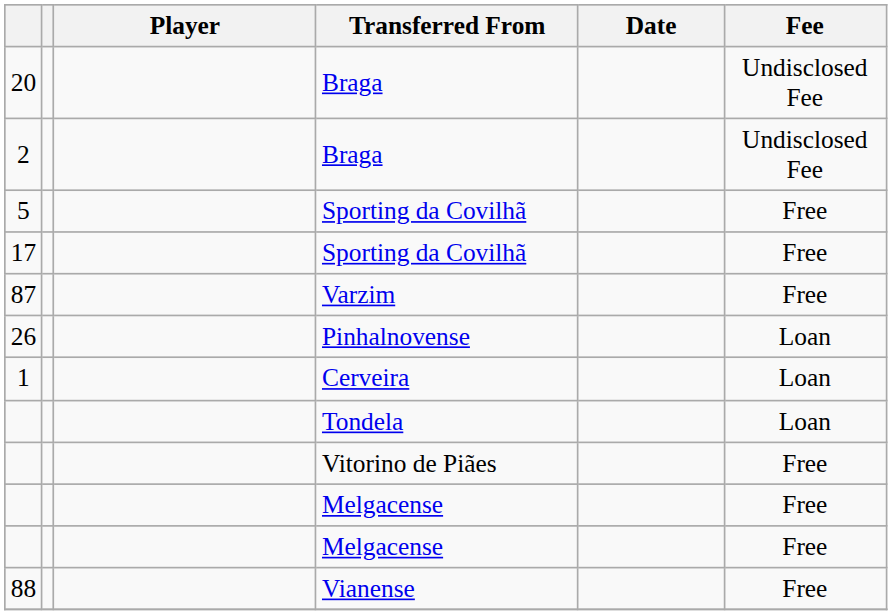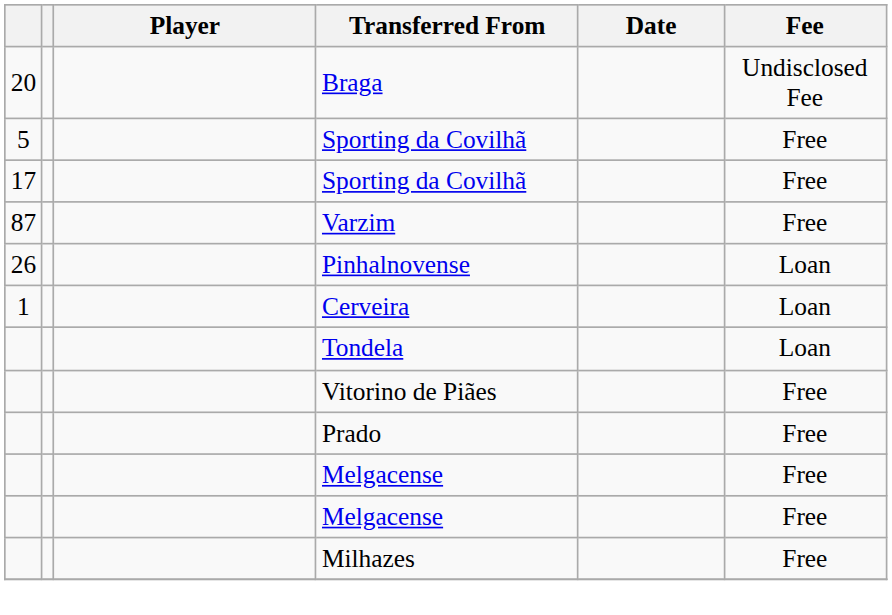 <table class="wikitable plainrowheaders sortable" style="font-size:95%">
 <tr>
 <th></th>
 <th></th>
 <th scope=col style="width:150px;"><strong>Player</strong></th>
 <th scope=col style="width:150px;"><strong>Transferred From</strong></th>
 <th scope=col style="width:80px;"><strong>Date</strong></th>
 <th scope=col style="width:90px;"><strong>Fee</strong></th>
 </tr>
 <tr>
 <td align=center>20</td>
-<td align=center></td>
-<td></td>
-<td> <a href='#'>Braga</a></td>
-<td align=center></td>
-<td align=center>Undisclosed Fee</td>
-</tr>
-<tr>
-<td align=center>2</td>
 <td align=center></td>
 <td></td>
 <td> <a href='#'>Braga</a></td>
 <td align=center></td>
 <td align=center>Undisclosed Fee</td>
 </tr>
 <tr>
 <td align=center>5</td>
 <td align=center></td>
 <td></td>
 <td> <a href='#'>Sporting da Covilhã</a></td>
 <td align=center></td>
 <td align=center>Free</td>
 </tr>
 <tr>
 <td align=center>17</td>
 <td align=center></td>
 <td></td>
 <td> <a href='#'>Sporting da Covilhã</a></td>
 <td align=center></td>
 <td align=center>Free</td>
 </tr>
 <tr>
 <td align=center>87</td>
 <td align=center></td>
 <td></td>
 <td> <a href='#'>Varzim</a></td>
 <td align=center></td>
 <td align=center>Free</td>
 </tr>
 <tr>
 <td align=center>26</td>
 <td align=center></td>
 <td></td>
 <td> <a href='#'>Pinhalnovense</a></td>
 <td align=center></td>
 <td align=center>Loan</td>
 </tr>
 <tr>
 <td align=center>1</td>
 <td align=center></td>
 <td></td>
 <td> <a href='#'>Cerveira</a></td>
 <td align=center></td>
 <td align=center>Loan</td>
 </tr>
 <tr>
 <td align=center></td>
 <td align=center></td>
 <td></td>
 <td> <a href='#'>Tondela</a></td>
 <td align=center></td>
 <td align=center>Loan</td>
 </tr>
 <tr>
 <td align=center></td>
 <td align=center></td>
 <td></td>
 <td> Vitorino de Piães</td>
 <td align=center></td>
 <td align=center>Free</td>
 </tr>
 <tr>
 <td align=center></td>
 <td align=center></td>
 <td></td>
+<td> Prado</td>
+<td align=center></td>
+<td align=center>Free</td>
+</tr>
+<tr>
+<td align=center></td>
+<td align=center></td>
+<td></td>
 <td> <a href='#'>Melgacense</a></td>
 <td align=center></td>
 <td align=center>Free</td>
 </tr>
 <tr>
 <td align=center></td>
 <td align=center></td>
 <td></td>
 <td> <a href='#'>Melgacense</a></td>
 <td align=center></td>
 <td align=center>Free</td>
 </tr>
 <tr>
-<td align=center>88</td>
+<td align=center></td>
 <td align=center></td>
 <td></td>
-<td> <a href='#'>Vianense</a></td>
+<td> Milhazes</td>
 <td align=center></td>
 <td align=center>Free</td>
 </tr>
 <tr>
 </tr>
 </table>
